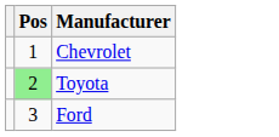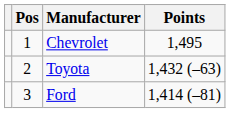 <table class="wikitable" style="font-size: 95%;">
 <tr>
 <th></th>
 <th>Pos</th>
 <th>Manufacturer</th>
+<th>Points</th>
 </tr>
 <tr>
 <td align="left"></td>
 <td style="text-align:center;">1</td>
 <td><a href='#'>Chevrolet</a></td>
+<td style="text-align:center;">1,495</td>
 </tr>
 <tr>
 <td align="left"></td>
-<td style="background: lightgreen; text-align:center;">2</td>
+<td style="text-align:center;">2</td>
 <td><a href='#'>Toyota</a></td>
+<td style="text-align:center;">1,432 (–63)</td>
 </tr>
 <tr>
 <td align="left"></td>
 <td style="text-align:center;">3</td>
 <td><a href='#'>Ford</a></td>
+<td style="text-align:center;">1,414 (–81)</td>
 </tr>
 </table>
